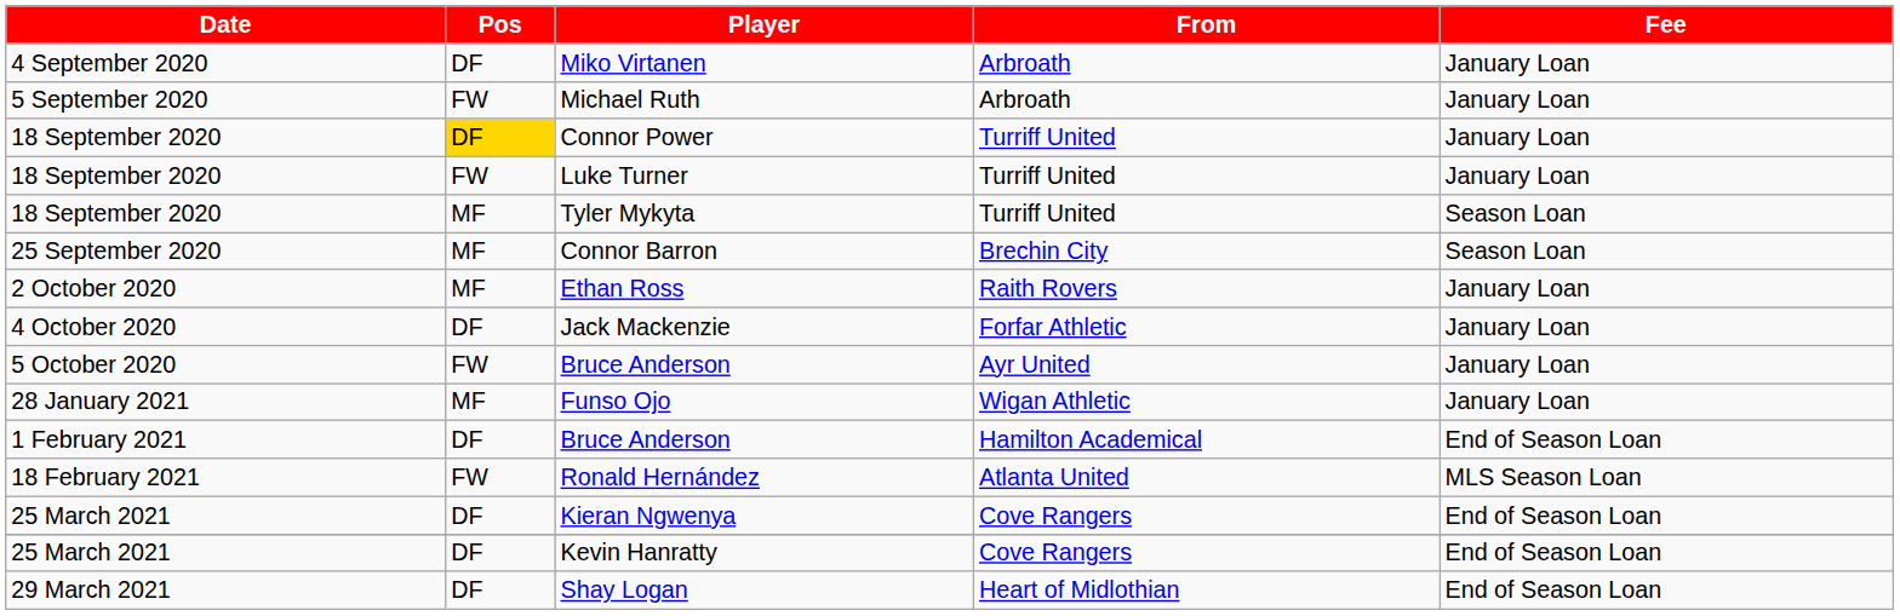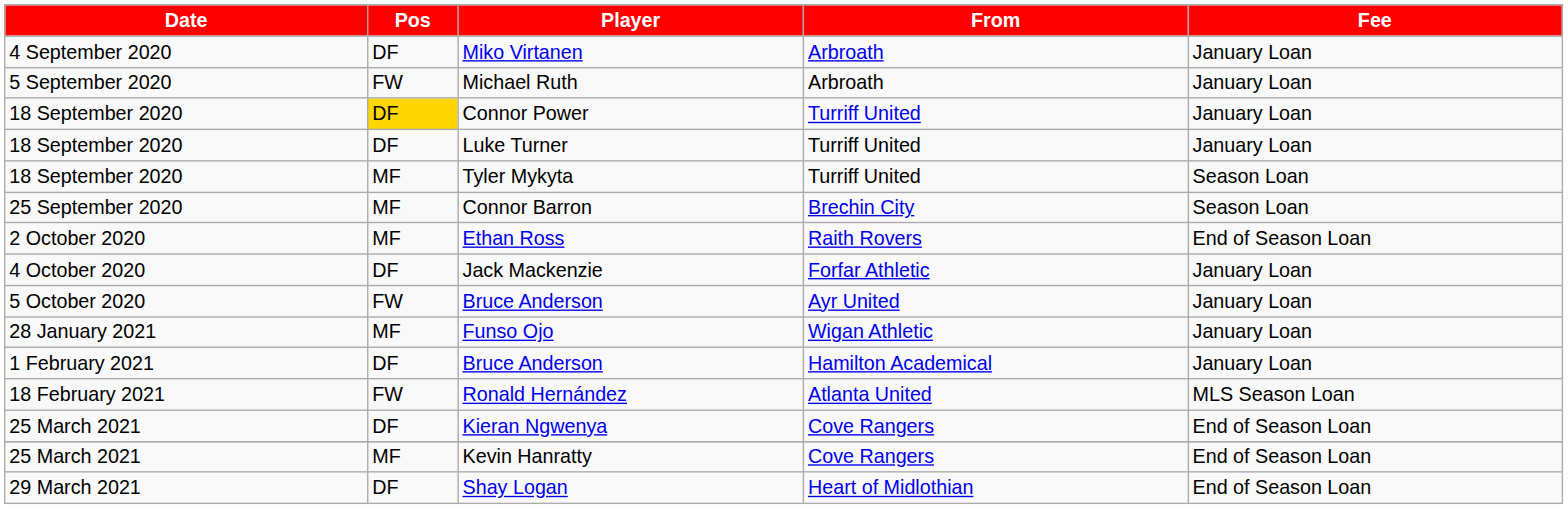 <table class="wikitable" style="text-align:center; font-size:90%;width:90%; text-align:left">
 <tr>
 <th style="background:#FF0000; color:#FFFFFF;" scope="col"><strong>Date</strong></th>
 <th style="background:#FF0000; color:#FFFFFF;" scope="col"><strong>Pos</strong></th>
 <th style="background:#FF0000; color:#FFFFFF;" scope="col"><strong>Player</strong></th>
 <th style="background:#FF0000; color:#FFFFFF;" scope="col"><strong>From</strong></th>
 <th style="background:#FF0000; color:#FFFFFF;" scope="col"><strong>Fee</strong></th>
 </tr>
 <tr>
 <td>4 September 2020</td>
 <td>DF</td>
 <td> <a href='#'>Miko Virtanen</a></td>
 <td> <a href='#'>Arbroath</a></td>
 <td>January Loan</td>
 </tr>
 <tr>
 <td>5 September 2020</td>
 <td>FW</td>
 <td> Michael Ruth</td>
 <td> Arbroath</td>
 <td>January Loan</td>
 </tr>
 <tr>
 <td>18 September 2020</td>
 <td style="background: gold;">DF</td>
 <td> Connor Power</td>
 <td> <a href='#'>Turriff United</a></td>
 <td>January Loan</td>
 </tr>
 <tr>
 <td>18 September 2020</td>
-<td>FW</td>
+<td>DF</td>
 <td> Luke Turner</td>
 <td> Turriff United</td>
 <td>January Loan</td>
 </tr>
 <tr>
 <td>18 September 2020</td>
 <td>MF</td>
 <td> Tyler Mykyta</td>
 <td> Turriff United</td>
 <td>Season Loan</td>
 </tr>
 <tr>
 <td>25 September 2020</td>
 <td>MF</td>
 <td> Connor Barron</td>
 <td> <a href='#'>Brechin City</a></td>
 <td>Season Loan</td>
 </tr>
 <tr>
 <td>2 October 2020</td>
 <td>MF</td>
 <td> <a href='#'>Ethan Ross</a></td>
 <td> <a href='#'>Raith Rovers</a></td>
-<td>January Loan</td>
+<td>End of Season Loan</td>
 </tr>
 <tr>
 <td>4 October 2020</td>
 <td>DF</td>
 <td> Jack Mackenzie</td>
 <td> <a href='#'>Forfar Athletic</a></td>
 <td>January Loan</td>
 </tr>
 <tr>
 <td>5 October 2020</td>
 <td>FW</td>
 <td> <a href='#'>Bruce Anderson</a></td>
 <td> <a href='#'>Ayr United</a></td>
 <td>January Loan</td>
 </tr>
 <tr>
 <td>28 January 2021</td>
 <td>MF</td>
 <td> <a href='#'>Funso Ojo</a></td>
 <td> <a href='#'>Wigan Athletic</a></td>
 <td>January Loan</td>
 </tr>
 <tr>
 <td>1 February 2021</td>
 <td>DF</td>
 <td> <a href='#'>Bruce Anderson</a></td>
 <td> <a href='#'>Hamilton Academical</a></td>
-<td>End of Season Loan</td>
+<td>January Loan</td>
 </tr>
 <tr>
 <td>18 February 2021</td>
 <td>FW</td>
 <td> <a href='#'>Ronald Hernández</a></td>
 <td> <a href='#'>Atlanta United</a></td>
 <td>MLS Season Loan</td>
 </tr>
 <tr>
 <td>25 March 2021</td>
 <td>DF</td>
 <td> <a href='#'>Kieran Ngwenya</a></td>
 <td> <a href='#'>Cove Rangers</a></td>
 <td>End of Season Loan</td>
 </tr>
 <tr>
 </tr>
 <tr>
 <td>25 March 2021</td>
-<td>DF</td>
+<td>MF</td>
 <td> Kevin Hanratty</td>
 <td> <a href='#'>Cove Rangers</a></td>
 <td>End of Season Loan</td>
 </tr>
 <tr>
 <td>29 March 2021</td>
 <td>DF</td>
 <td> <a href='#'>Shay Logan</a></td>
 <td> <a href='#'>Heart of Midlothian</a></td>
 <td>End of Season Loan</td>
 </tr>
 </table>
